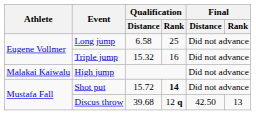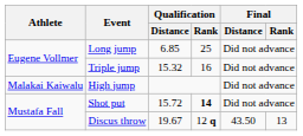 <table class="wikitable" style="font-size:90%">
 <tr>
 <th rowspan=2>Athlete</th>
 <th rowspan=2>Event</th>
 <th colspan=2>Qualification</th>
 <th colspan=2>Final</th>
 </tr>
 <tr style="font-size:95%">
 <th>Distance</th>
 <th>Rank</th>
 <th>Distance</th>
 <th>Rank</th>
 </tr>
 <tr align=center>
 <td align=left rowspan=2><a href='#'>Eugene Vollmer</a></td>
 <td align=left><a href='#'>Long jump</a></td>
-<td>6.58</td>
+<td>6.85</td>
 <td>25</td>
 <td colspan=2>Did not advance</td>
 </tr>
 <tr align=center>
 <td align=left><a href='#'>Triple jump</a></td>
 <td>15.32</td>
 <td>16</td>
 <td colspan=2>Did not advance</td>
 </tr>
 <tr align=center>
 <td align=left><a href='#'>Malakai Kaiwalu</a></td>
 <td align=left><a href='#'>High jump</a></td>
 <td colspan=2></td>
 <td colspan=2>Did not advance</td>
 </tr>
 <tr align=center>
 <td align=left rowspan=2><a href='#'>Mustafa Fall</a></td>
 <td align=left><a href='#'>Shot put</a></td>
 <td>15.72</td>
 <td><strong>14</strong></td>
 <td colspan=2>Did not advance</td>
 </tr>
 <tr align=center>
 <td align=left><a href='#'>Discus throw</a></td>
-<td>39.68</td>
+<td>19.67</td>
 <td>12 <strong>q</strong></td>
-<td>42.50</td>
+<td>43.50</td>
 <td>13</td>
 </tr>
 </table>
